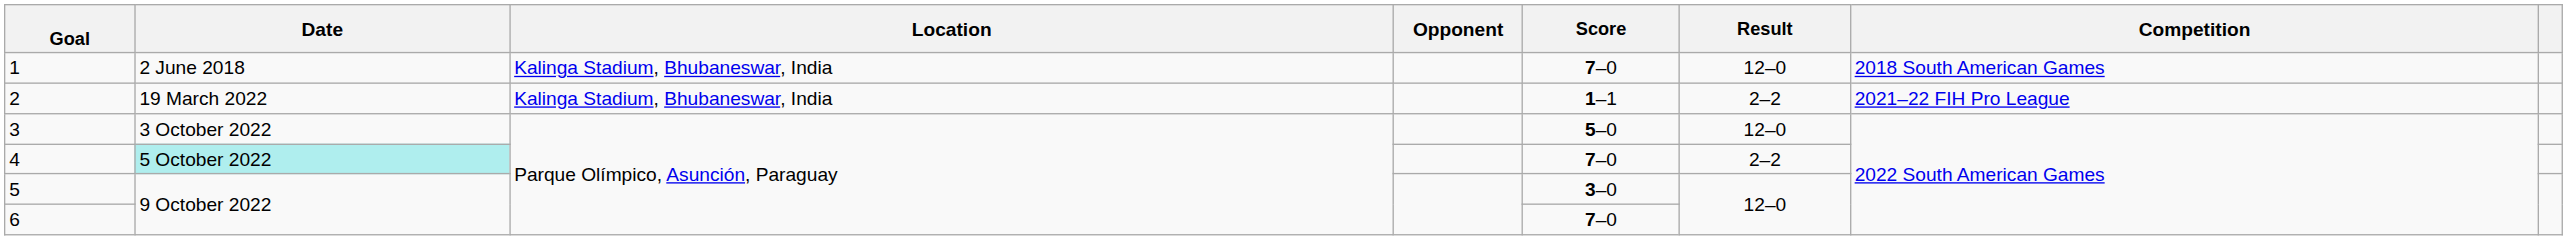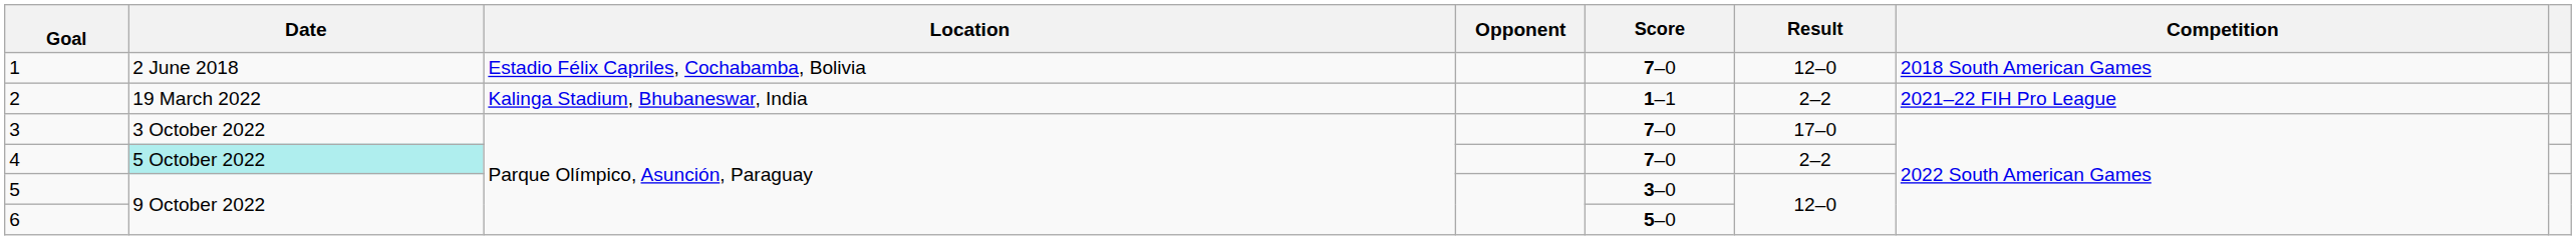 <table class="wikitable sortable" style="font-size:90%" width=97%>
 <tr>
 <th style="font-size:95%;" data-sort-type=number><br>Goal</th>
 <th align=center>Date</th>
 <th>Location</th>
 <th width=90>Opponent</th>
 <th data-sort-type="number" style="font-size:95%">Score</th>
 <th data-sort-type="number" style="font-size:95%">Result</th>
 <th>Competition</th>
 <th></th>
 </tr>
 <tr>
 <td>1</td>
 <td>2 June 2018</td>
-<td><a href='#'>Kalinga Stadium</a>, <a href='#'>Bhubaneswar</a>, India</td>
+<td><a href='#'>Estadio Félix Capriles</a>, <a href='#'>Cochabamba</a>, Bolivia</td>
 <td></td>
 <td align="center"><strong>7</strong>–0</td>
 <td align="center">12–0</td>
 <td><a href='#'>2018 South American Games</a></td>
 <td></td>
 </tr>
 <tr>
 <td>2</td>
 <td>19 March 2022</td>
 <td><a href='#'>Kalinga Stadium</a>, <a href='#'>Bhubaneswar</a>, India</td>
 <td></td>
 <td align="center"><strong>1</strong>–1</td>
 <td align="center">2–2</td>
 <td><a href='#'>2021–22 FIH Pro League</a></td>
 <td></td>
 </tr>
 <tr>
 <td>3</td>
 <td>3 October 2022</td>
 <td rowspan=4>Parque Olímpico, <a href='#'>Asunción</a>, Paraguay</td>
 <td></td>
-<td align="center"><strong>5</strong>–0</td>
-<td align="center">12–0</td>
+<td align="center"><strong>7</strong>–0</td>
+<td align="center">17–0</td>
 <td rowspan=4><a href='#'>2022 South American Games</a></td>
 <td></td>
 </tr>
 <tr>
 <td>4</td>
 <td style="background: paleturquoise;">5 October 2022</td>
 <td></td>
 <td align="center"><strong>7</strong>–0</td>
 <td align="center">2–2</td>
 <td></td>
 </tr>
 <tr>
 <td>5</td>
 <td rowspan=2>9 October 2022</td>
 <td rowspan=2></td>
 <td align="center"><strong>3</strong>–0</td>
 <td rowspan=2; align="center">12–0</td>
 <td rowspan=2></td>
 </tr>
 <tr>
 <td>6</td>
-<td align="center"><strong>7</strong>–0</td>
+<td align="center"><strong>5</strong>–0</td>
 </tr>
 </table>
